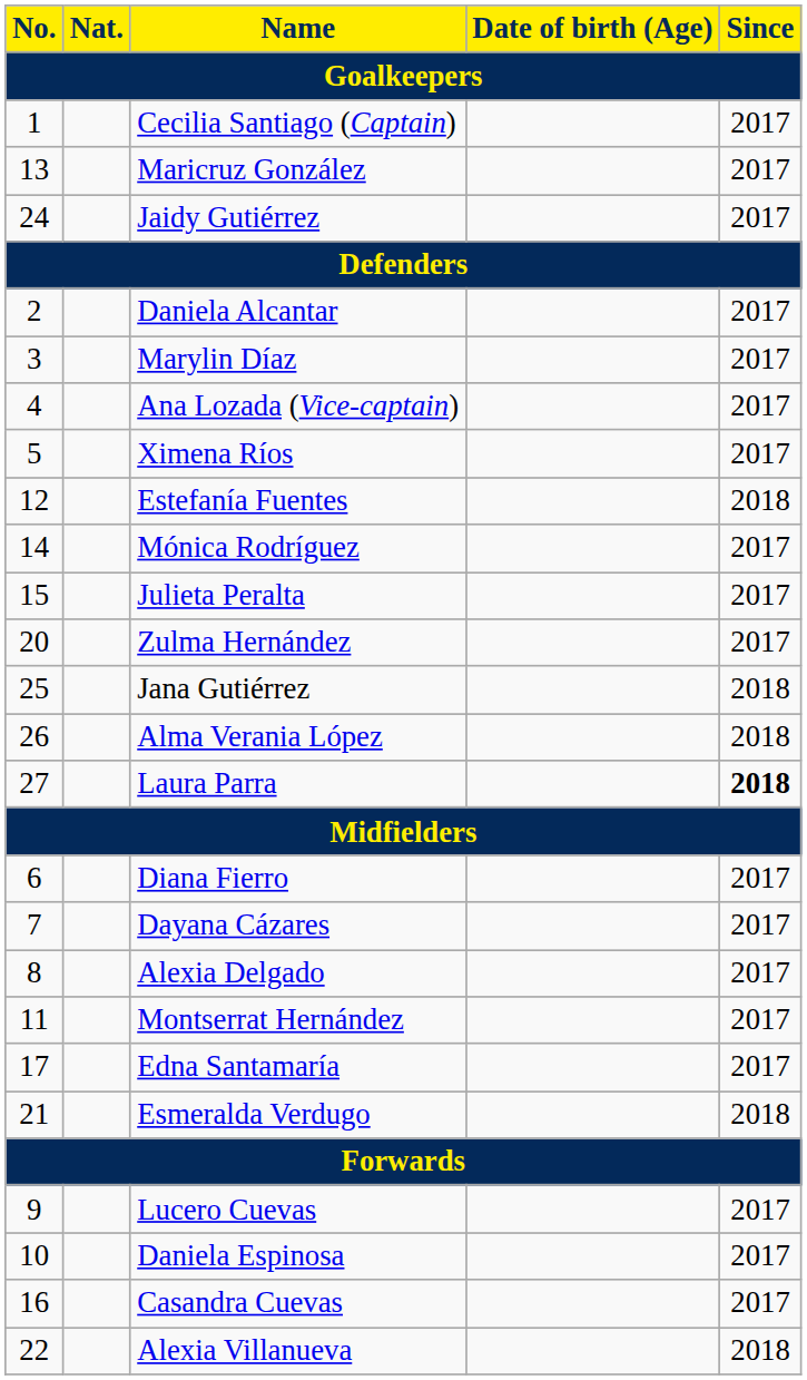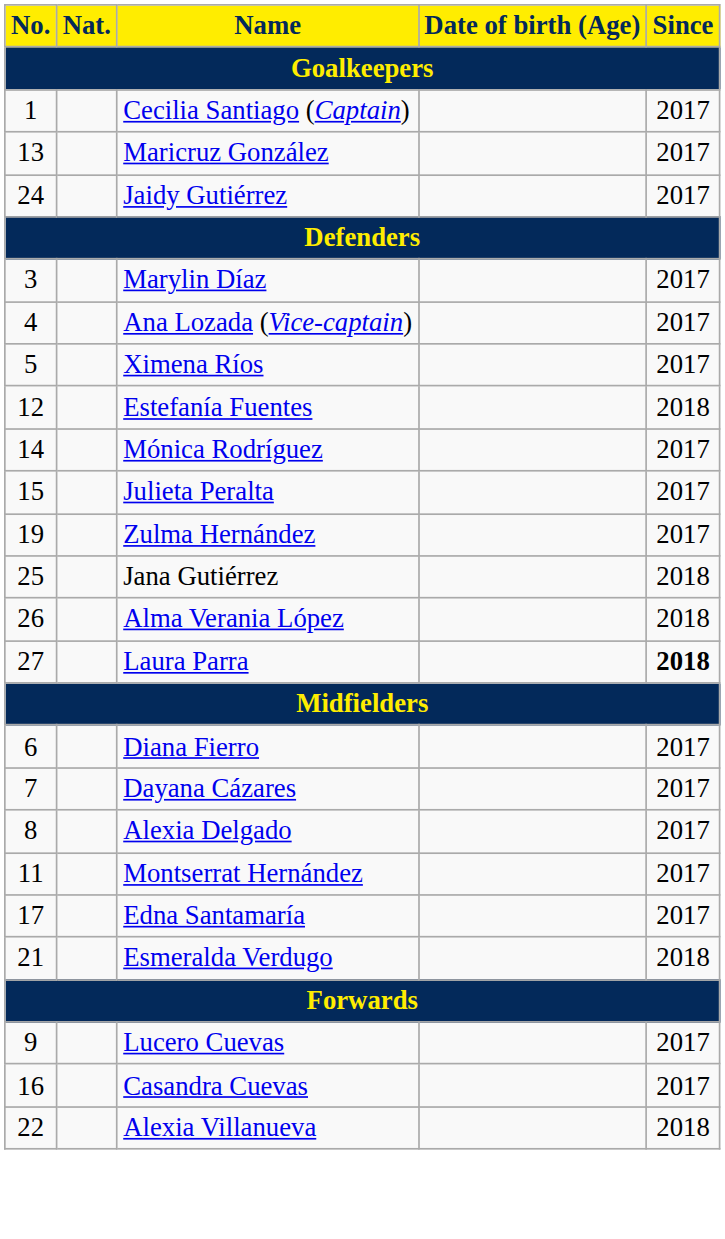 <table class="wikitable" style="text-align:center; font-size:100%;">
 <tr>
 <th style=background-color:#FFED00;color:#03295A>No.</th>
 <th style=background-color:#FFED00;color:#03295A>Nat.</th>
 <th style=background-color:#FFED00;color:#03295A>Name</th>
 <th style=background-color:#FFED00;color:#03295A>Date of birth (Age)</th>
 <th style=background-color:#FFED00;color:#03295A>Since</th>
 </tr>
 <tr>
 <th colspan="5" style="background:#03295A; color:#FFED00; text-align:center;">Goalkeepers</th>
 </tr>
 <tr>
 <td>1</td>
 <td></td>
 <td align=left><a href='#'>Cecilia Santiago</a> (<em><a href='#'>Captain</a></em>)</td>
 <td></td>
 <td>2017</td>
 </tr>
 <tr>
 <td>13</td>
 <td></td>
 <td align=left><a href='#'>Maricruz González</a></td>
 <td></td>
 <td>2017</td>
 </tr>
 <tr>
 <td>24</td>
 <td></td>
 <td align=left><a href='#'>Jaidy Gutiérrez</a></td>
 <td></td>
 <td>2017</td>
 </tr>
 <tr>
 <th colspan="5" style="background:#03295A; color:#FFED00; text-align:center;">Defenders</th>
-</tr>
-<tr>
-<td>2</td>
-<td></td>
-<td align=left><a href='#'>Daniela Alcantar</a></td>
-<td></td>
-<td>2017</td>
 </tr>
 <tr>
 <td>3</td>
 <td></td>
 <td align=left><a href='#'>Marylin Díaz</a></td>
 <td></td>
 <td>2017</td>
 </tr>
 <tr>
 <td>4</td>
 <td></td>
 <td align=left><a href='#'>Ana Lozada</a> (<em><a href='#'>Vice-captain</a></em>)</td>
 <td></td>
 <td>2017</td>
 </tr>
 <tr>
 <td>5</td>
 <td></td>
 <td align=left><a href='#'>Ximena Ríos</a></td>
 <td></td>
 <td>2017</td>
 </tr>
 <tr>
 <td>12</td>
 <td></td>
 <td align=left><a href='#'>Estefanía Fuentes</a></td>
 <td></td>
 <td>2018</td>
 </tr>
 <tr>
 <td>14</td>
 <td></td>
 <td align=left><a href='#'>Mónica Rodríguez</a></td>
 <td></td>
 <td>2017</td>
 </tr>
 <tr>
 <td>15</td>
 <td></td>
 <td align=left><a href='#'>Julieta Peralta</a></td>
 <td></td>
 <td>2017</td>
 </tr>
 <tr>
-<td>20</td>
+<td>19</td>
 <td></td>
 <td align=left><a href='#'>Zulma Hernández</a></td>
 <td></td>
 <td>2017</td>
 </tr>
 <tr>
 <td>25</td>
 <td></td>
 <td align=left>Jana Gutiérrez</td>
 <td></td>
 <td>2018</td>
 </tr>
 <tr>
 <td>26</td>
 <td></td>
 <td align=left><a href='#'>Alma Verania López</a></td>
 <td></td>
 <td>2018</td>
 </tr>
 <tr>
 <td>27</td>
 <td></td>
 <td align=left><a href='#'>Laura Parra</a></td>
 <td></td>
 <td><strong>2018</strong></td>
 </tr>
 <tr>
 <th colspan="5" style="background:#03295A; color:#FFED00; text-align:center;">Midfielders</th>
 </tr>
 <tr>
 <td>6</td>
 <td></td>
 <td align=left><a href='#'>Diana Fierro</a></td>
 <td></td>
 <td>2017</td>
 </tr>
 <tr>
 <td>7</td>
 <td></td>
 <td align=left><a href='#'>Dayana Cázares</a></td>
 <td></td>
 <td>2017</td>
 </tr>
 <tr>
 <td>8</td>
 <td></td>
 <td align=left><a href='#'>Alexia Delgado</a></td>
 <td></td>
 <td>2017</td>
 </tr>
 <tr>
 <td>11</td>
 <td></td>
 <td align=left><a href='#'>Montserrat Hernández</a></td>
 <td></td>
 <td>2017</td>
 </tr>
 <tr>
 <td>17</td>
 <td></td>
 <td align=left><a href='#'>Edna Santamaría</a></td>
 <td></td>
 <td>2017</td>
 </tr>
 <tr>
 <td>21</td>
 <td></td>
 <td align=left><a href='#'>Esmeralda Verdugo</a></td>
 <td></td>
 <td>2018</td>
 </tr>
 <tr>
 <th colspan="5" style="background:#03295A; color:#FFED00; text-align:center;">Forwards</th>
 </tr>
 <tr>
 <td>9</td>
 <td></td>
 <td align=left><a href='#'>Lucero Cuevas</a></td>
 <td></td>
 <td>2017</td>
 </tr>
 <tr>
-<td>10</td>
-<td></td>
-<td align=left><a href='#'>Daniela Espinosa</a></td>
-<td></td>
-<td>2017</td>
-</tr>
-<tr>
 <td>16</td>
 <td></td>
 <td align=left><a href='#'>Casandra Cuevas</a></td>
 <td></td>
 <td>2017</td>
 </tr>
 <tr>
 <td>22</td>
 <td></td>
 <td align=left><a href='#'>Alexia Villanueva</a></td>
 <td></td>
 <td>2018</td>
 </tr>
 </table>
